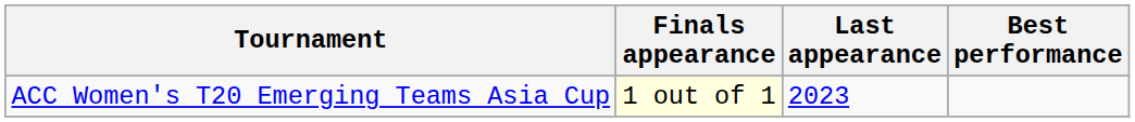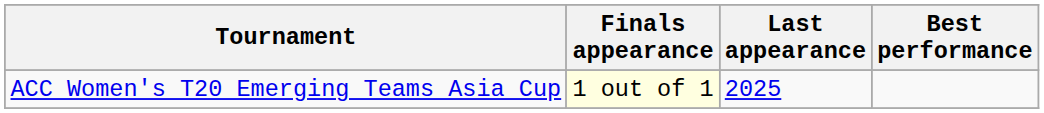 <table class="wikitable sortable" style="text-align:left;">
 <tr>
 <th>Tournament</th>
 <th data-sort-type="number">Finals<br>appearance</th>
 <th>Last<br>appearance</th>
 <th>Best<br>performance</th>
 </tr>
 <tr>
 <td><a href='#'>ACC Women's T20 Emerging Teams Asia Cup</a></td>
 <td style="background: lightyellow;">1 out of 1</td>
-<td><a href='#'>2023</a></td>
+<td><a href='#'>2025</a></td>
 <td></td>
 </tr>
 </table>
